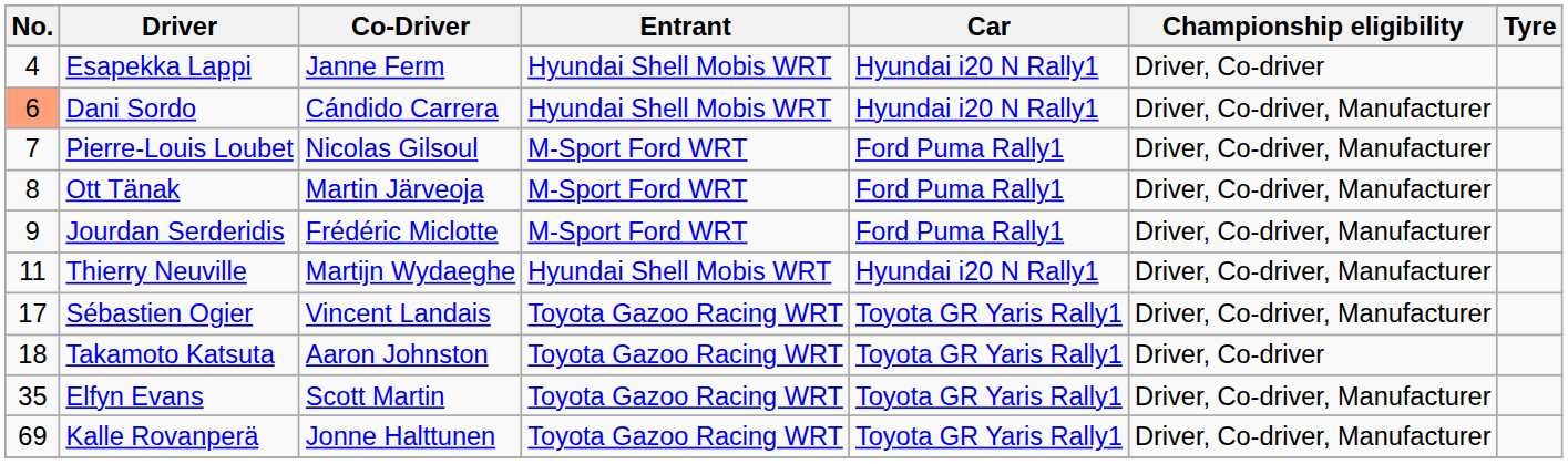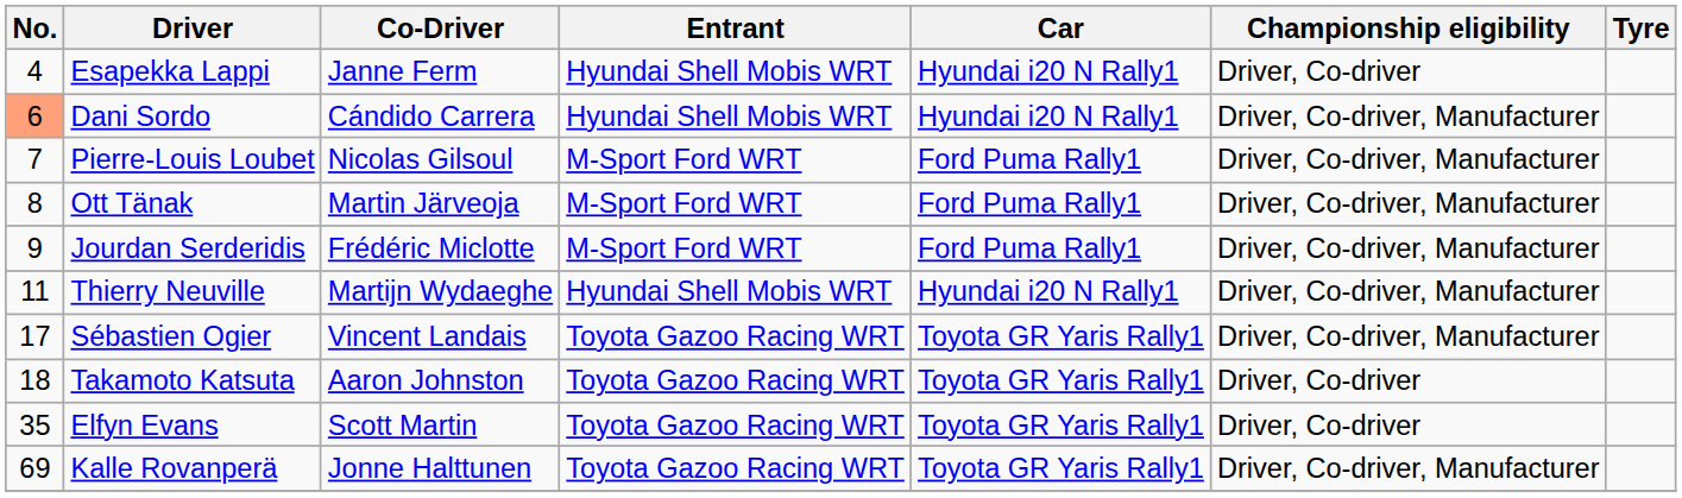 <table class="wikitable" style="font-size: 85%;">
 <tr>
 <th>No.</th>
 <th>Driver</th>
 <th>Co-Driver</th>
 <th>Entrant</th>
 <th>Car</th>
 <th>Championship eligibility</th>
 <th>Tyre</th>
 </tr>
 <tr>
 <td align="center">4</td>
 <td> <a href='#'>Esapekka Lappi</a></td>
 <td> <a href='#'>Janne Ferm</a></td>
 <td> <a href='#'>Hyundai Shell Mobis WRT</a></td>
 <td><a href='#'>Hyundai i20 N Rally1</a></td>
 <td>Driver, Co-driver</td>
 <td align="center"></td>
 </tr>
 <tr>
 <td align="center" style="background: lightsalmon;">6</td>
 <td> <a href='#'>Dani Sordo</a></td>
 <td> <a href='#'>Cándido Carrera</a></td>
 <td> <a href='#'>Hyundai Shell Mobis WRT</a></td>
 <td><a href='#'>Hyundai i20 N Rally1</a></td>
 <td>Driver, Co-driver, Manufacturer</td>
 <td align="center"></td>
 </tr>
 <tr>
 <td align="center">7</td>
 <td> <a href='#'>Pierre-Louis Loubet</a></td>
 <td> <a href='#'>Nicolas Gilsoul</a></td>
 <td> <a href='#'>M-Sport Ford WRT</a></td>
 <td><a href='#'>Ford Puma Rally1</a></td>
 <td>Driver, Co-driver, Manufacturer</td>
 <td align="center"></td>
 </tr>
 <tr>
 <td align="center">8</td>
 <td> <a href='#'>Ott Tänak</a></td>
 <td> <a href='#'>Martin Järveoja</a></td>
 <td> <a href='#'>M-Sport Ford WRT</a></td>
 <td><a href='#'>Ford Puma Rally1</a></td>
 <td>Driver, Co-driver, Manufacturer</td>
 <td align="center"></td>
 </tr>
 <tr>
 <td align="center">9</td>
 <td> <a href='#'>Jourdan Serderidis</a></td>
 <td> <a href='#'>Frédéric Miclotte</a></td>
 <td> <a href='#'>M-Sport Ford WRT</a></td>
 <td><a href='#'>Ford Puma Rally1</a></td>
 <td>Driver, Co-driver, Manufacturer</td>
 <td align="center"></td>
 </tr>
 <tr>
 <td align="center">11</td>
 <td> <a href='#'>Thierry Neuville</a></td>
 <td> <a href='#'>Martijn Wydaeghe</a></td>
 <td> <a href='#'>Hyundai Shell Mobis WRT</a></td>
 <td><a href='#'>Hyundai i20 N Rally1</a></td>
 <td>Driver, Co-driver, Manufacturer</td>
 <td align="center"></td>
 </tr>
 <tr>
 <td align="center">17</td>
 <td> <a href='#'>Sébastien Ogier</a></td>
 <td> <a href='#'>Vincent Landais</a></td>
 <td> <a href='#'>Toyota Gazoo Racing WRT</a></td>
 <td><a href='#'>Toyota GR Yaris Rally1</a></td>
 <td>Driver, Co-driver, Manufacturer</td>
 <td align="center"></td>
 </tr>
 <tr>
 <td align="center">18</td>
 <td> <a href='#'>Takamoto Katsuta</a></td>
 <td> <a href='#'>Aaron Johnston</a></td>
 <td> <a href='#'>Toyota Gazoo Racing WRT</a></td>
 <td><a href='#'>Toyota GR Yaris Rally1</a></td>
 <td>Driver, Co-driver</td>
 <td align="center"></td>
 </tr>
 <tr>
 <td align="center">35</td>
 <td> <a href='#'>Elfyn Evans</a></td>
 <td> <a href='#'>Scott Martin</a></td>
 <td> <a href='#'>Toyota Gazoo Racing WRT</a></td>
 <td><a href='#'>Toyota GR Yaris Rally1</a></td>
-<td>Driver, Co-driver, Manufacturer</td>
+<td>Driver, Co-driver</td>
 <td align="center"></td>
 </tr>
 <tr>
 <td align="center">69</td>
 <td> <a href='#'>Kalle Rovanperä</a></td>
 <td> <a href='#'>Jonne Halttunen</a></td>
 <td> <a href='#'>Toyota Gazoo Racing WRT</a></td>
 <td><a href='#'>Toyota GR Yaris Rally1</a></td>
 <td>Driver, Co-driver, Manufacturer</td>
 <td align="center"></td>
 </tr>
 <tr>
 </tr>
 </table>
